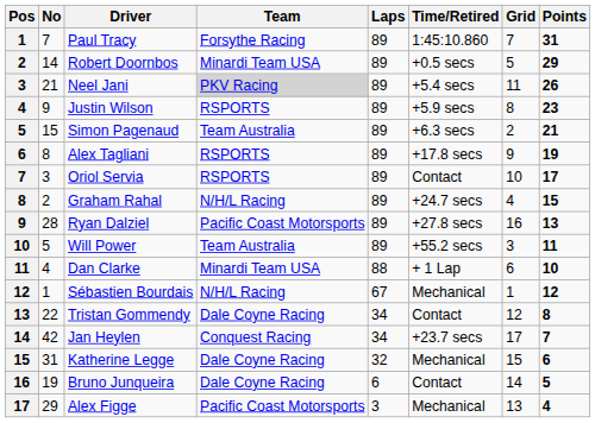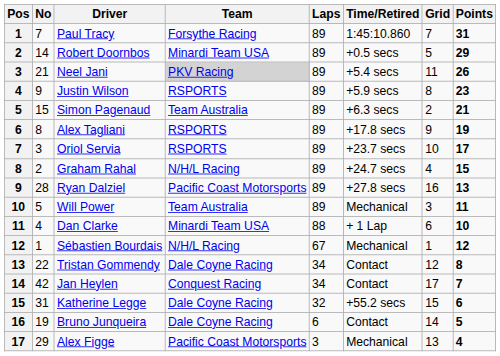 <table class="wikitable" style="font-size:95%;">
 <tr>
 <th>Pos</th>
 <th>No</th>
 <th>Driver</th>
 <th>Team</th>
 <th>Laps</th>
 <th>Time/Retired</th>
 <th>Grid</th>
 <th>Points</th>
 </tr>
 <tr>
 <th>1</th>
 <td>7</td>
 <td> <a href='#'>Paul Tracy</a></td>
 <td><a href='#'>Forsythe Racing</a></td>
 <td>89</td>
 <td>1:45:10.860</td>
 <td>7</td>
 <td><strong>31</strong></td>
 </tr>
 <tr>
 <th>2</th>
 <td>14</td>
 <td> <a href='#'>Robert Doornbos</a></td>
 <td><a href='#'>Minardi Team USA</a></td>
 <td>89</td>
 <td>+0.5 secs</td>
 <td>5</td>
 <td><strong>29</strong></td>
 </tr>
 <tr>
 <th>3</th>
 <td>21</td>
 <td> <a href='#'>Neel Jani</a></td>
 <td style="background: lightgrey;"><a href='#'>PKV Racing</a></td>
 <td>89</td>
 <td>+5.4 secs</td>
 <td>11</td>
 <td><strong>26</strong></td>
 </tr>
 <tr>
 <th>4</th>
 <td>9</td>
 <td> <a href='#'>Justin Wilson</a></td>
 <td><a href='#'>RSPORTS</a></td>
 <td>89</td>
 <td>+5.9 secs</td>
 <td>8</td>
 <td><strong>23</strong></td>
 </tr>
 <tr>
 <th>5</th>
 <td>15</td>
 <td> <a href='#'>Simon Pagenaud</a></td>
 <td><a href='#'>Team Australia</a></td>
 <td>89</td>
 <td>+6.3 secs</td>
 <td>2</td>
 <td><strong>21</strong></td>
 </tr>
 <tr>
 <th>6</th>
 <td>8</td>
 <td> <a href='#'>Alex Tagliani</a></td>
 <td><a href='#'>RSPORTS</a></td>
 <td>89</td>
 <td>+17.8 secs</td>
 <td>9</td>
 <td><strong>19</strong></td>
 </tr>
 <tr>
 <th>7</th>
 <td>3</td>
 <td> <a href='#'>Oriol Servia</a></td>
 <td><a href='#'>RSPORTS</a></td>
 <td>89</td>
-<td>Contact</td>
+<td>+23.7 secs</td>
 <td>10</td>
 <td><strong>17</strong></td>
 </tr>
 <tr>
 <th>8</th>
 <td>2</td>
 <td> <a href='#'>Graham Rahal</a></td>
 <td><a href='#'>N/H/L Racing</a></td>
 <td>89</td>
 <td>+24.7 secs</td>
 <td>4</td>
 <td><strong>15</strong></td>
 </tr>
 <tr>
 <th>9</th>
 <td>28</td>
 <td> <a href='#'>Ryan Dalziel</a></td>
 <td><a href='#'>Pacific Coast Motorsports</a></td>
 <td>89</td>
 <td>+27.8 secs</td>
 <td>16</td>
 <td><strong>13</strong></td>
 </tr>
 <tr>
 <th>10</th>
 <td>5</td>
 <td> <a href='#'>Will Power</a></td>
 <td><a href='#'>Team Australia</a></td>
 <td>89</td>
-<td>+55.2 secs</td>
+<td>Mechanical</td>
 <td>3</td>
 <td><strong>11</strong></td>
 </tr>
 <tr>
 <th>11</th>
 <td>4</td>
 <td> <a href='#'>Dan Clarke</a></td>
 <td><a href='#'>Minardi Team USA</a></td>
 <td>88</td>
 <td>+ 1 Lap</td>
 <td>6</td>
 <td><strong>10</strong></td>
 </tr>
 <tr>
 <th>12</th>
 <td>1</td>
 <td> <a href='#'>Sébastien Bourdais</a></td>
 <td><a href='#'>N/H/L Racing</a></td>
 <td>67</td>
 <td>Mechanical</td>
 <td>1</td>
 <td><strong>12</strong></td>
 </tr>
 <tr>
 <th>13</th>
 <td>22</td>
 <td> <a href='#'>Tristan Gommendy</a></td>
 <td><a href='#'>Dale Coyne Racing</a></td>
 <td>34</td>
 <td>Contact</td>
 <td>12</td>
 <td><strong>8</strong></td>
 </tr>
 <tr>
 <th>14</th>
 <td>42</td>
 <td> <a href='#'>Jan Heylen</a></td>
 <td><a href='#'>Conquest Racing</a></td>
 <td>34</td>
-<td>+23.7 secs</td>
+<td>Contact</td>
 <td>17</td>
 <td><strong>7</strong></td>
 </tr>
 <tr>
 <th>15</th>
 <td>31</td>
 <td> <a href='#'>Katherine Legge</a></td>
 <td><a href='#'>Dale Coyne Racing</a></td>
 <td>32</td>
-<td>Mechanical</td>
+<td>+55.2 secs</td>
 <td>15</td>
 <td><strong>6</strong></td>
 </tr>
 <tr>
 <th>16</th>
 <td>19</td>
 <td> <a href='#'>Bruno Junqueira</a></td>
 <td><a href='#'>Dale Coyne Racing</a></td>
 <td>6</td>
 <td>Contact</td>
 <td>14</td>
 <td><strong>5</strong></td>
 </tr>
 <tr>
 <th>17</th>
 <td>29</td>
 <td> <a href='#'>Alex Figge</a></td>
 <td><a href='#'>Pacific Coast Motorsports</a></td>
 <td>3</td>
 <td>Mechanical</td>
 <td>13</td>
 <td><strong>4</strong></td>
 </tr>
 </table>
